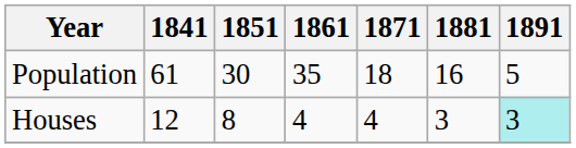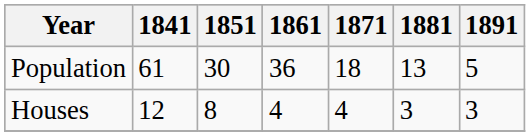 <table class="wikitable">
 <tr>
 <th>Year</th>
 <th>1841</th>
 <th>1851</th>
 <th>1861</th>
 <th>1871</th>
 <th>1881</th>
 <th>1891</th>
 </tr>
 <tr>
 <td>Population</td>
 <td>61</td>
 <td>30</td>
-<td>35</td>
+<td>36</td>
 <td>18</td>
-<td>16</td>
+<td>13</td>
 <td>5</td>
 </tr>
 <tr>
 <td>Houses</td>
 <td>12</td>
 <td>8</td>
 <td>4</td>
 <td>4</td>
 <td>3</td>
-<td style="background: paleturquoise;">3</td>
+<td>3</td>
 </tr>
 <tr>
 </tr>
 </table>
